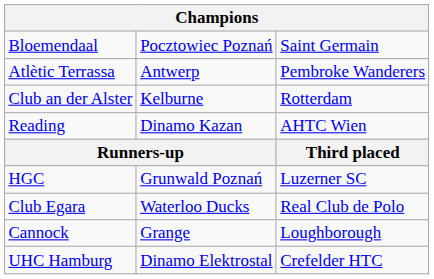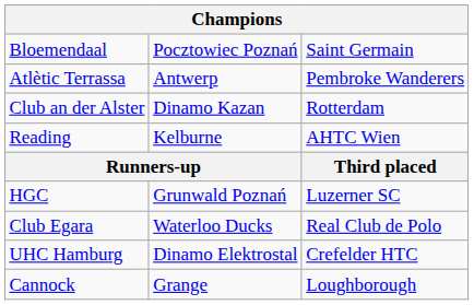 <table class=wikitable>
 <tr>
 <th colspan=3>Champions</th>
 </tr>
 <tr>
 <td> <a href='#'>Bloemendaal</a></td>
 <td> <a href='#'>Pocztowiec Poznań</a></td>
 <td> <a href='#'>Saint Germain</a></td>
 </tr>
 <tr>
 <td> <a href='#'>Atlètic Terrassa</a></td>
 <td> <a href='#'>Antwerp</a></td>
 <td> <a href='#'>Pembroke Wanderers</a></td>
 </tr>
 <tr>
 <td> <a href='#'>Club an der Alster</a></td>
-<td> <a href='#'>Kelburne</a></td>
+<td> <a href='#'>Dinamo Kazan</a></td>
 <td> <a href='#'>Rotterdam</a></td>
 </tr>
 <tr>
 <td> <a href='#'>Reading</a></td>
-<td> <a href='#'>Dinamo Kazan</a></td>
+<td> <a href='#'>Kelburne</a></td>
 <td> <a href='#'>AHTC Wien</a></td>
 </tr>
 <tr>
 <th colspan=2>Runners-up</th>
 <th>Third placed</th>
 </tr>
 <tr>
 <td> <a href='#'>HGC</a></td>
 <td> <a href='#'>Grunwald Poznań</a></td>
 <td> <a href='#'>Luzerner SC</a></td>
 </tr>
 <tr>
 <td> <a href='#'>Club Egara</a></td>
 <td> <a href='#'>Waterloo Ducks</a></td>
 <td> <a href='#'>Real Club de Polo</a></td>
 </tr>
 <tr>
+<td> <a href='#'>UHC Hamburg</a></td>
+<td> <a href='#'>Dinamo Elektrostal</a></td>
+<td> <a href='#'>Crefelder HTC</a></td>
+</tr>
+<tr>
 <td> <a href='#'>Cannock</a></td>
 <td> <a href='#'>Grange</a></td>
 <td> <a href='#'>Loughborough</a></td>
 </tr>
-<tr>
-<td> <a href='#'>UHC Hamburg</a></td>
-<td> <a href='#'>Dinamo Elektrostal</a></td>
-<td> <a href='#'>Crefelder HTC</a></td>
-</tr>
 </table>
